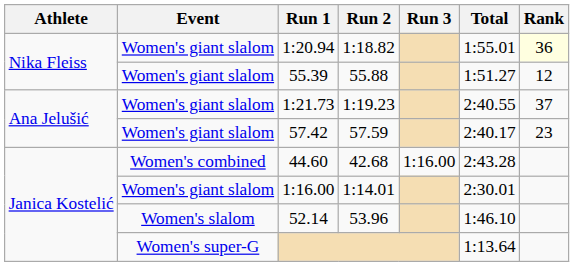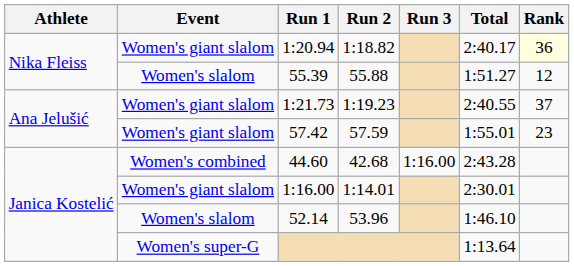 <table class="wikitable" style="font-size:90%">
 <tr>
 <th>Athlete</th>
 <th>Event</th>
 <th>Run 1</th>
 <th>Run 2</th>
 <th>Run 3</th>
 <th>Total</th>
 <th>Rank</th>
 </tr>
 <tr>
 <td rowspan="2"><a href='#'>Nika Fleiss</a></td>
 <td align="center"><a href='#'>Women's giant slalom</a></td>
 <td align="center">1:20.94</td>
 <td align="center">1:18.82</td>
 <td colspan="1" bgcolor="wheat"></td>
-<td align="center">1:55.01</td>
+<td align="center">2:40.17</td>
 <td align="center" style="background: lightyellow;">36</td>
 </tr>
 <tr>
-<td align="center"><a href='#'>Women's giant slalom</a></td>
+<td align="center"><a href='#'>Women's slalom</a></td>
 <td align="center">55.39</td>
 <td align="center">55.88</td>
 <td colspan="1" bgcolor="wheat"></td>
 <td align="center">1:51.27</td>
 <td align="center">12</td>
 </tr>
 <tr>
 <td rowspan="2"><a href='#'>Ana Jelušić</a></td>
 <td align="center"><a href='#'>Women's giant slalom</a></td>
 <td align="center">1:21.73</td>
 <td align="center">1:19.23</td>
 <td colspan="1" bgcolor="wheat"></td>
 <td align="center">2:40.55</td>
 <td align="center">37</td>
 </tr>
 <tr>
 <td align="center"><a href='#'>Women's giant slalom</a></td>
 <td align="center">57.42</td>
 <td align="center">57.59</td>
 <td colspan="1" bgcolor="wheat"></td>
-<td align="center">2:40.17</td>
+<td align="center">1:55.01</td>
 <td align="center">23</td>
 </tr>
 <tr>
 <td rowspan="4"><a href='#'>Janica Kostelić</a></td>
 <td align="center"><a href='#'>Women's combined</a></td>
 <td align="center">44.60</td>
 <td align="center">42.68</td>
 <td align="center">1:16.00</td>
 <td align="center">2:43.28</td>
 <td align="center"></td>
 </tr>
 <tr>
 <td align="center"><a href='#'>Women's giant slalom</a></td>
 <td align="center">1:16.00</td>
 <td align="center">1:14.01</td>
 <td colspan="1" bgcolor="wheat"></td>
 <td align="center">2:30.01</td>
 <td align="center"></td>
 </tr>
 <tr>
 <td align="center"><a href='#'>Women's slalom</a></td>
 <td align="center">52.14</td>
 <td align="center">53.96</td>
 <td colspan="1" bgcolor="wheat"></td>
 <td align="center">1:46.10</td>
 <td align="center"></td>
 </tr>
 <tr>
 <td align="center"><a href='#'>Women's super-G</a></td>
 <td colspan="3" bgcolor="wheat"></td>
 <td align="center">1:13.64</td>
 <td align="center"></td>
 </tr>
 </table>
